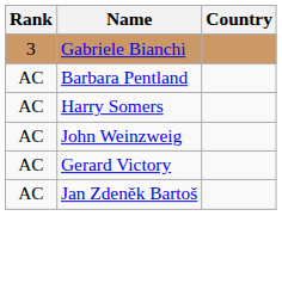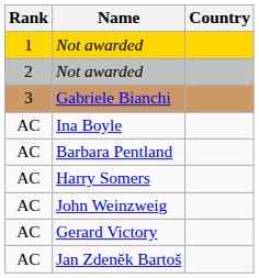 <table class="wikitable sortable" style="text-align:center">
 <tr>
 <th>Rank</th>
 <th>Name</th>
 <th>Country</th>
 </tr>
+<tr bgcolor=gold>
+<td>1</td>
+<td align="left"><em>Not awarded</em></td>
+<td align="left"></td>
+</tr>
+<tr bgcolor=silver>
+<td>2</td>
+<td align="left"><em>Not awarded</em></td>
+<td align="left"></td>
+</tr>
 <tr bgcolor=#CC9966>
 <td>3</td>
 <td align="left"><a href='#'>Gabriele Bianchi</a></td>
+<td align="left"></td>
+</tr>
+<tr>
+<td>AC</td>
+<td align="left"><a href='#'>Ina Boyle</a></td>
 <td align="left"></td>
 </tr>
 <tr>
 <td>AC</td>
 <td align="left"><a href='#'>Barbara Pentland</a></td>
 <td align="left"></td>
 </tr>
 <tr>
 <td>AC</td>
 <td align="left"><a href='#'>Harry Somers</a></td>
 <td align="left"></td>
 </tr>
 <tr>
 <td>AC</td>
 <td align="left"><a href='#'>John Weinzweig</a></td>
 <td align="left"></td>
 </tr>
 <tr>
 <td>AC</td>
 <td align="left"><a href='#'>Gerard Victory</a></td>
 <td align="left"></td>
 </tr>
 <tr>
 <td>AC</td>
 <td align="left"><a href='#'>Jan Zdeněk Bartoš</a></td>
 <td align="left"></td>
 </tr>
 </table>
